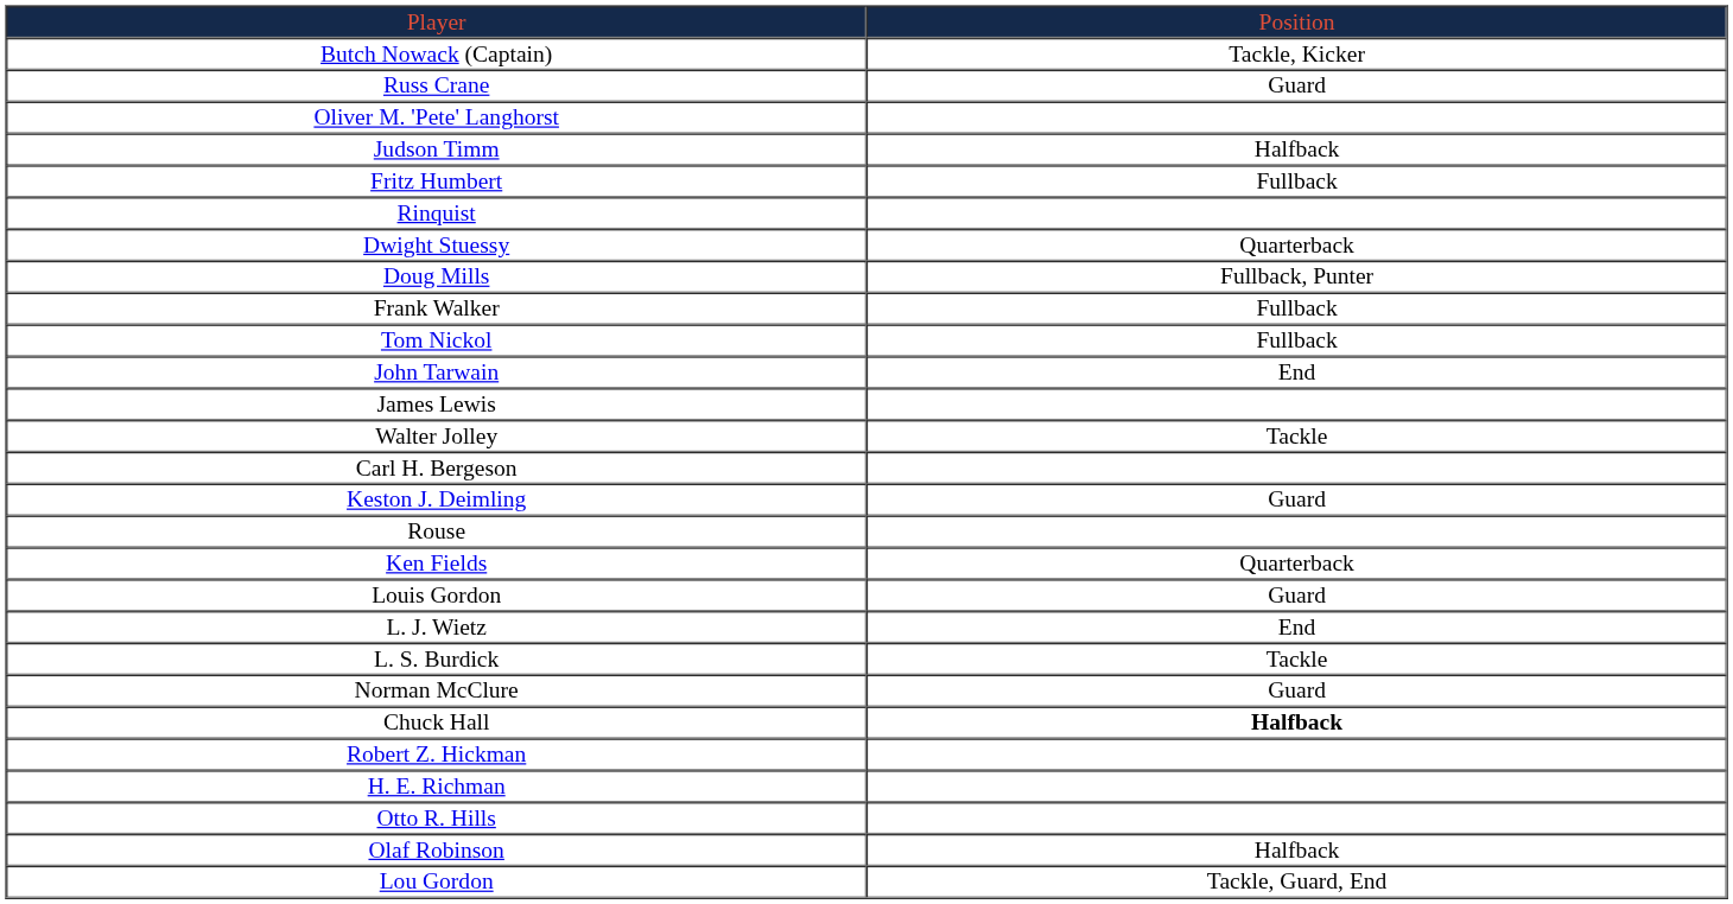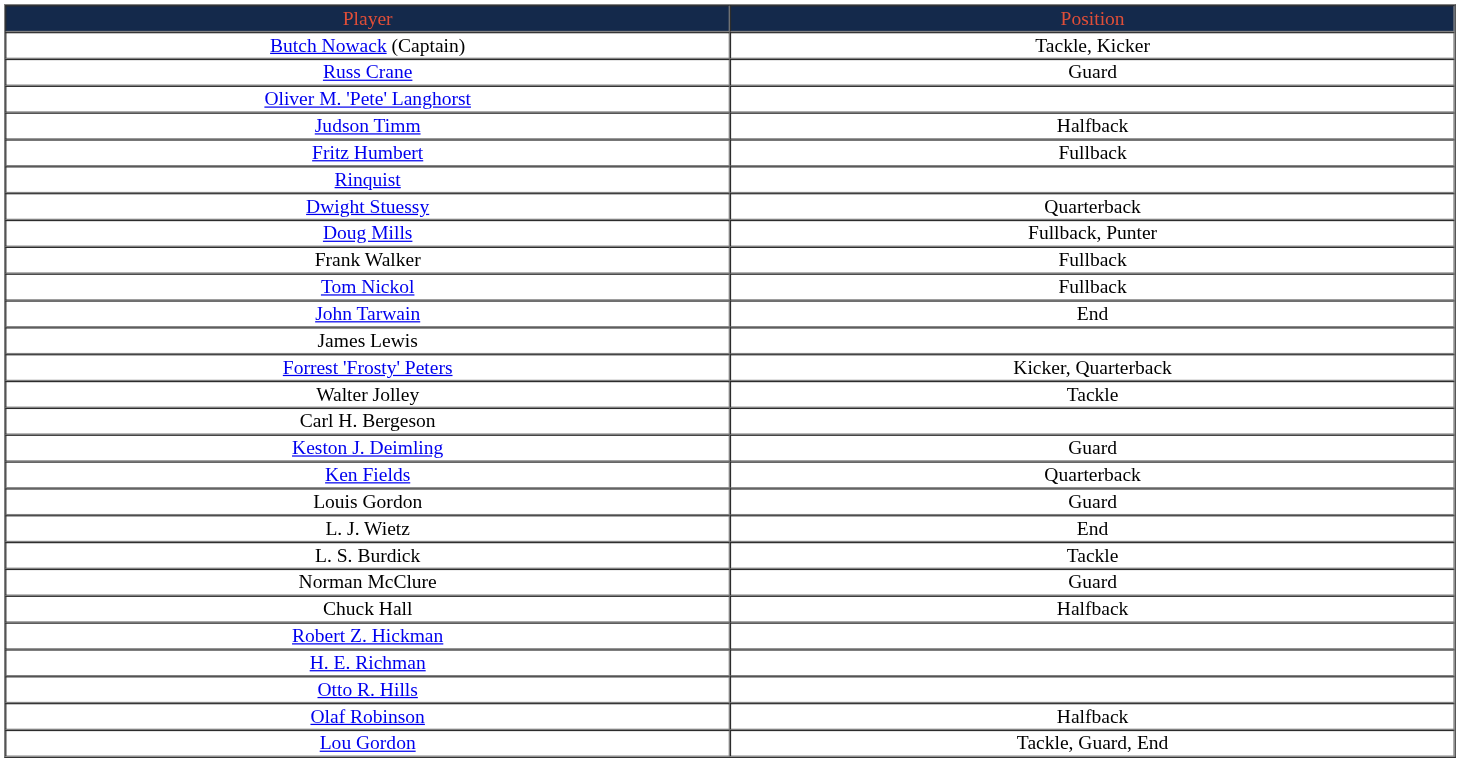 <table cellpadding="1" border="1" cellspacing="0" width="60%" style="text-align:center;">
 <tr style="background:#14294B; color:#DF4E38;">
 <td>Player</td>
 <td>Position</td>
 </tr>
 <tr align="center" bgcolor="">
 <td width="250"><a href='#'>Butch Nowack</a> (Captain)</td>
 <td width="250">Tackle, Kicker</td>
 </tr>
 <tr align="center" bgcolor="">
 <td><a href='#'>Russ Crane</a></td>
 <td>Guard</td>
 </tr>
 <tr align="center" bgcolor="">
 <td><a href='#'>Oliver M. 'Pete' Langhorst</a></td>
 <td></td>
 </tr>
 <tr align="center" bgcolor="">
 <td><a href='#'>Judson Timm</a></td>
 <td>Halfback</td>
 </tr>
 <tr align="center" bgcolor="">
 <td><a href='#'>Fritz Humbert</a></td>
 <td>Fullback</td>
 </tr>
 <tr align="center" bgcolor="">
 <td><a href='#'>Rinquist</a></td>
 <td></td>
 </tr>
 <tr align="center" bgcolor="">
 <td><a href='#'>Dwight Stuessy</a></td>
 <td>Quarterback</td>
 </tr>
 <tr align="center" bgcolor="">
 <td><a href='#'>Doug Mills</a></td>
 <td>Fullback, Punter</td>
 </tr>
 <tr align="center" bgcolor="">
 <td>Frank Walker</td>
 <td>Fullback</td>
 </tr>
 <tr align="center" bgcolor="">
 <td><a href='#'>Tom Nickol</a></td>
 <td>Fullback</td>
 </tr>
 <tr align="center" bgcolor="">
 <td><a href='#'>John Tarwain</a></td>
 <td>End</td>
 </tr>
 <tr align="center" bgcolor="">
 <td>James Lewis</td>
 <td></td>
 </tr>
 <tr align="center" bgcolor="">
+<td><a href='#'>Forrest 'Frosty' Peters</a></td>
+<td>Kicker, Quarterback</td>
+</tr>
+<tr align="center" bgcolor="">
 <td>Walter Jolley</td>
 <td>Tackle</td>
 </tr>
 <tr align="center" bgcolor="">
 <td>Carl H. Bergeson</td>
 <td></td>
 </tr>
 <tr align="center" bgcolor="">
 <td><a href='#'>Keston J. Deimling</a></td>
 <td>Guard</td>
-</tr>
-<tr align="center" bgcolor="">
-<td>Rouse</td>
-<td></td>
 </tr>
 <tr align="center" bgcolor="">
 <td><a href='#'>Ken Fields</a></td>
 <td>Quarterback</td>
 </tr>
 <tr align="center" bgcolor="">
 <td>Louis Gordon</td>
 <td>Guard</td>
 </tr>
 <tr align="center" bgcolor="">
 <td>L. J. Wietz</td>
 <td>End</td>
 </tr>
 <tr align="center" bgcolor="">
 <td>L. S. Burdick</td>
 <td>Tackle</td>
 </tr>
 <tr align="center" bgcolor="">
 <td>Norman McClure</td>
 <td>Guard</td>
 </tr>
 <tr align="center" bgcolor="">
 <td>Chuck Hall</td>
-<td><strong>Halfback</strong></td>
+<td>Halfback</td>
 </tr>
 <tr align="center" bgcolor="">
 <td><a href='#'>Robert Z. Hickman</a></td>
 <td></td>
 </tr>
 <tr align="center" bgcolor="">
 <td><a href='#'>H. E. Richman</a></td>
 <td></td>
 </tr>
 <tr align="center" bgcolor="">
 <td><a href='#'>Otto R. Hills</a></td>
 <td></td>
 </tr>
 <tr align="center" bgcolor="">
 <td><a href='#'>Olaf Robinson</a></td>
 <td>Halfback</td>
 </tr>
 <tr align="center" bgcolor="">
 <td><a href='#'>Lou Gordon</a></td>
 <td>Tackle, Guard, End</td>
 </tr>
 <tr align="center" bgcolor="">
 </tr>
 </table>
